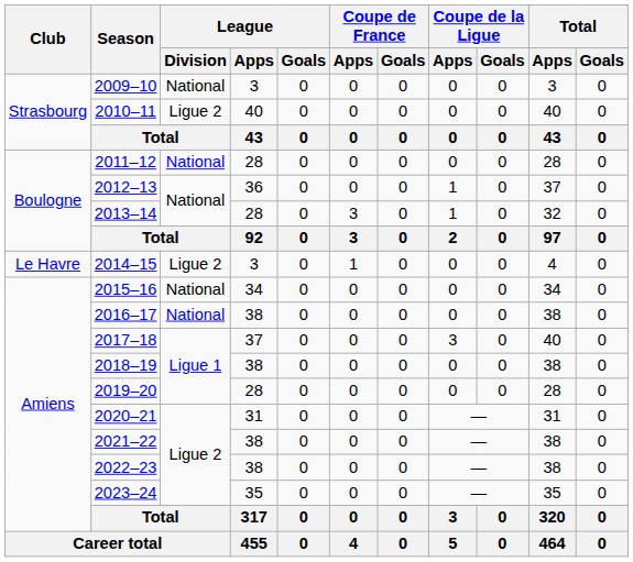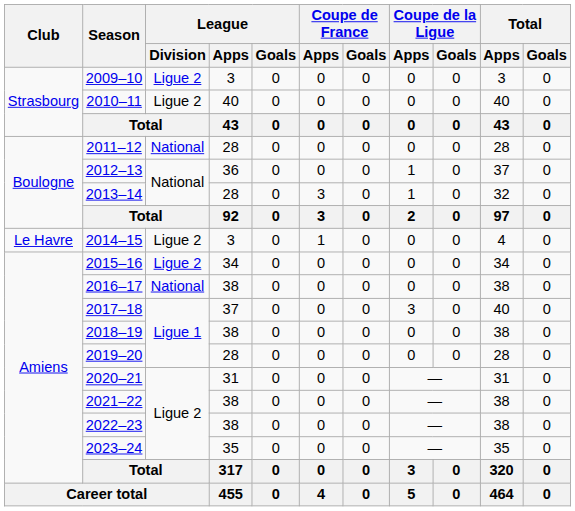 <table class=wikitable style="text-align:center">
 <tr>
 <th rowspan="2">Club</th>
 <th rowspan="2">Season</th>
 <th colspan="3">League</th>
 <th colspan="2"><a href='#'>Coupe de France</a></th>
 <th colspan="2"><a href='#'>Coupe de la Ligue</a></th>
 <th colspan="2">Total</th>
 </tr>
 <tr>
 <th>Division</th>
 <th width="40">Apps</th>
 <th width="40">Goals</th>
 <th width="40">Apps</th>
 <th width="40">Goals</th>
 <th width="40">Apps</th>
 <th width="40">Goals</th>
 <th width="40">Apps</th>
 <th width="40">Goals</th>
 </tr>
 <tr>
 <td rowspan="3"><a href='#'>Strasbourg</a></td>
 <td><a href='#'>2009–10</a></td>
-<td>National</td>
+<td><a href='#'>Ligue 2</a></td>
 <td>3</td>
 <td>0</td>
 <td>0</td>
 <td>0</td>
 <td>0</td>
 <td>0</td>
 <td>3</td>
 <td>0</td>
 </tr>
 <tr>
 <td><a href='#'>2010–11</a></td>
 <td>Ligue 2</td>
 <td>40</td>
 <td>0</td>
 <td>0</td>
 <td>0</td>
 <td>0</td>
 <td>0</td>
 <td>40</td>
 <td>0</td>
 </tr>
 <tr>
 <th colspan="2">Total</th>
 <th>43</th>
 <th>0</th>
 <th>0</th>
 <th>0</th>
 <th>0</th>
 <th>0</th>
 <th>43</th>
 <th>0</th>
 </tr>
 <tr>
 <td rowspan="4"><a href='#'>Boulogne</a></td>
 <td><a href='#'>2011–12</a></td>
 <td><a href='#'>National</a></td>
 <td>28</td>
 <td>0</td>
 <td>0</td>
 <td>0</td>
 <td>0</td>
 <td>0</td>
 <td>28</td>
 <td>0</td>
 </tr>
 <tr>
 <td><a href='#'>2012–13</a></td>
 <td rowspan="2">National</td>
 <td>36</td>
 <td>0</td>
 <td>0</td>
 <td>0</td>
 <td>1</td>
 <td>0</td>
 <td>37</td>
 <td>0</td>
 </tr>
 <tr>
 <td><a href='#'>2013–14</a></td>
 <td>28</td>
 <td>0</td>
 <td>3</td>
 <td>0</td>
 <td>1</td>
 <td>0</td>
 <td>32</td>
 <td>0</td>
 </tr>
 <tr>
 <th colspan="2">Total</th>
 <th>92</th>
 <th>0</th>
 <th>3</th>
 <th>0</th>
 <th>2</th>
 <th>0</th>
 <th>97</th>
 <th>0</th>
 </tr>
 <tr>
 <td><a href='#'>Le Havre</a></td>
 <td><a href='#'>2014–15</a></td>
 <td>Ligue 2</td>
 <td>3</td>
 <td>0</td>
 <td>1</td>
 <td>0</td>
 <td>0</td>
 <td>0</td>
 <td>4</td>
 <td>0</td>
 </tr>
 <tr>
 <td rowspan="10"><a href='#'>Amiens</a></td>
 <td><a href='#'>2015–16</a></td>
-<td>National</td>
+<td><a href='#'>Ligue 2</a></td>
 <td>34</td>
 <td>0</td>
 <td>0</td>
 <td>0</td>
 <td>0</td>
 <td>0</td>
 <td>34</td>
 <td>0</td>
 </tr>
 <tr>
 <td><a href='#'>2016–17</a></td>
 <td><a href='#'>National</a></td>
 <td>38</td>
 <td>0</td>
 <td>0</td>
 <td>0</td>
 <td>0</td>
 <td>0</td>
 <td>38</td>
 <td>0</td>
 </tr>
 <tr>
 <td><a href='#'>2017–18</a></td>
 <td rowspan="3"><a href='#'>Ligue 1</a></td>
 <td>37</td>
 <td>0</td>
 <td>0</td>
 <td>0</td>
 <td>3</td>
 <td>0</td>
 <td>40</td>
 <td>0</td>
 </tr>
 <tr>
 <td><a href='#'>2018–19</a></td>
 <td>38</td>
 <td>0</td>
 <td>0</td>
 <td>0</td>
 <td>0</td>
 <td>0</td>
 <td>38</td>
 <td>0</td>
 </tr>
 <tr>
 <td><a href='#'>2019–20</a></td>
 <td>28</td>
 <td>0</td>
 <td>0</td>
 <td>0</td>
 <td>0</td>
 <td>0</td>
 <td>28</td>
 <td>0</td>
 </tr>
 <tr>
 <td><a href='#'>2020–21</a></td>
 <td rowspan="4">Ligue 2</td>
 <td>31</td>
 <td>0</td>
 <td>0</td>
 <td>0</td>
 <td colspan="2">—</td>
 <td>31</td>
 <td>0</td>
 </tr>
 <tr>
 <td><a href='#'>2021–22</a></td>
 <td>38</td>
 <td>0</td>
 <td>0</td>
 <td>0</td>
 <td colspan="2">—</td>
 <td>38</td>
 <td>0</td>
 </tr>
 <tr>
 <td><a href='#'>2022–23</a></td>
 <td>38</td>
 <td>0</td>
 <td>0</td>
 <td>0</td>
 <td colspan="2">—</td>
 <td>38</td>
 <td>0</td>
 </tr>
 <tr>
 <td><a href='#'>2023–24</a></td>
 <td>35</td>
 <td>0</td>
 <td>0</td>
 <td>0</td>
 <td colspan="2">—</td>
 <td>35</td>
 <td>0</td>
 </tr>
 <tr>
 <th colspan="2">Total</th>
 <th>317</th>
 <th>0</th>
 <th>0</th>
 <th>0</th>
 <th>3</th>
 <th>0</th>
 <th>320</th>
 <th>0</th>
 </tr>
 <tr>
 <th colspan="3">Career total</th>
 <th>455</th>
 <th>0</th>
 <th>4</th>
 <th>0</th>
 <th>5</th>
 <th>0</th>
 <th>464</th>
 <th>0</th>
 </tr>
 </table>
